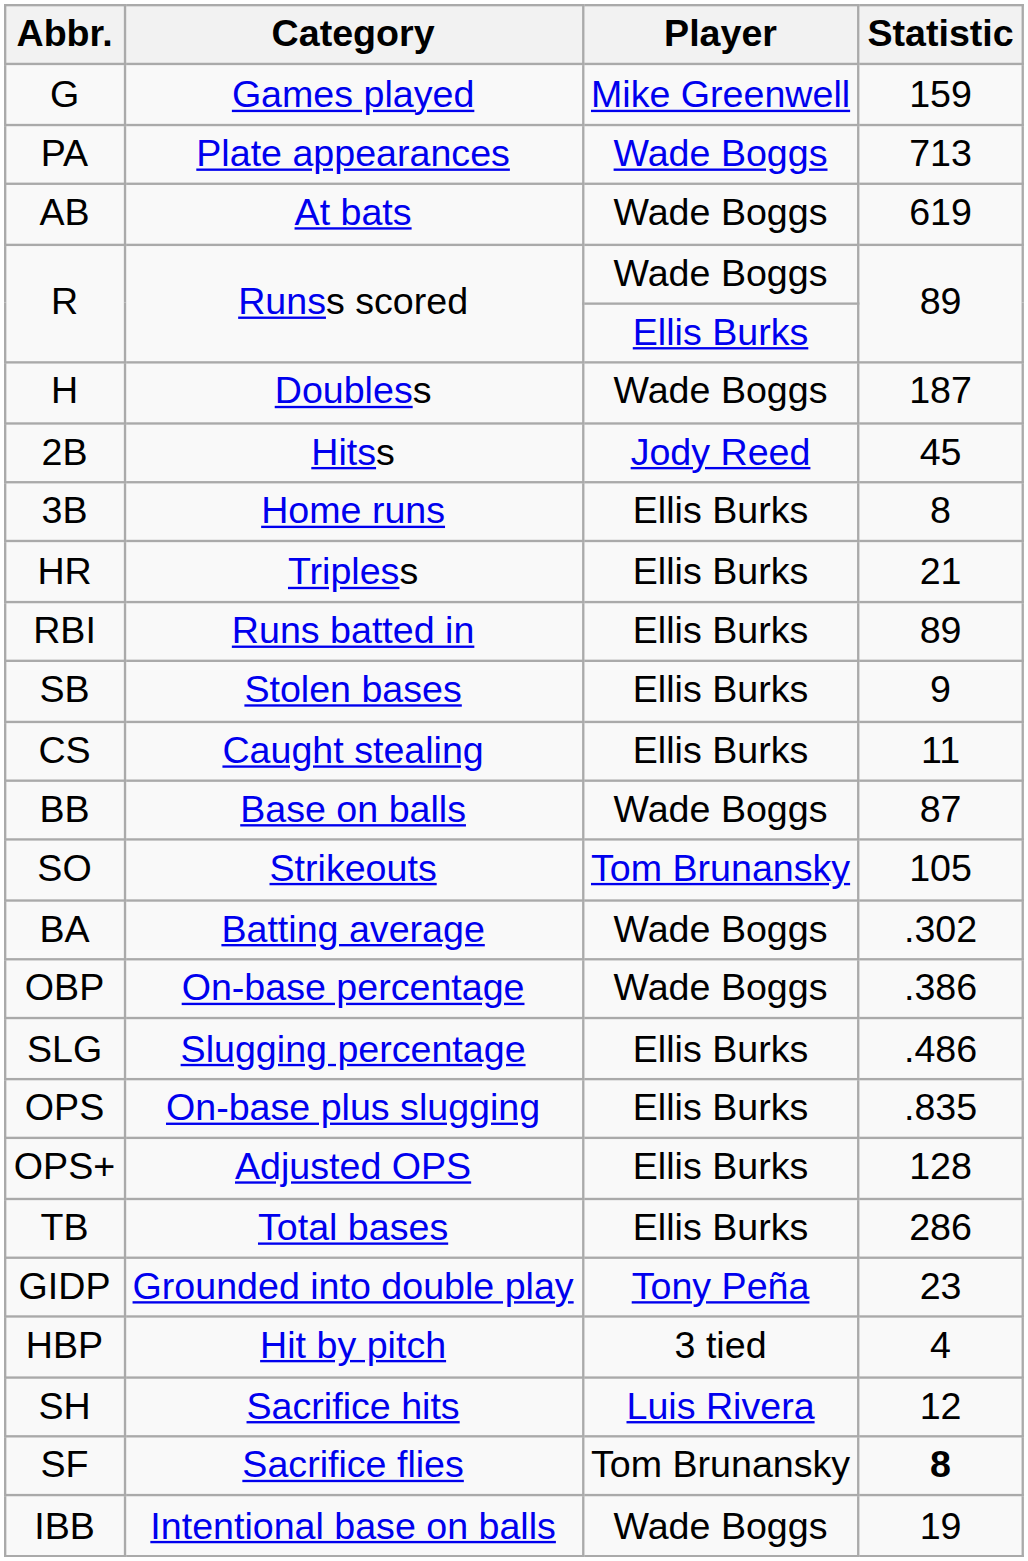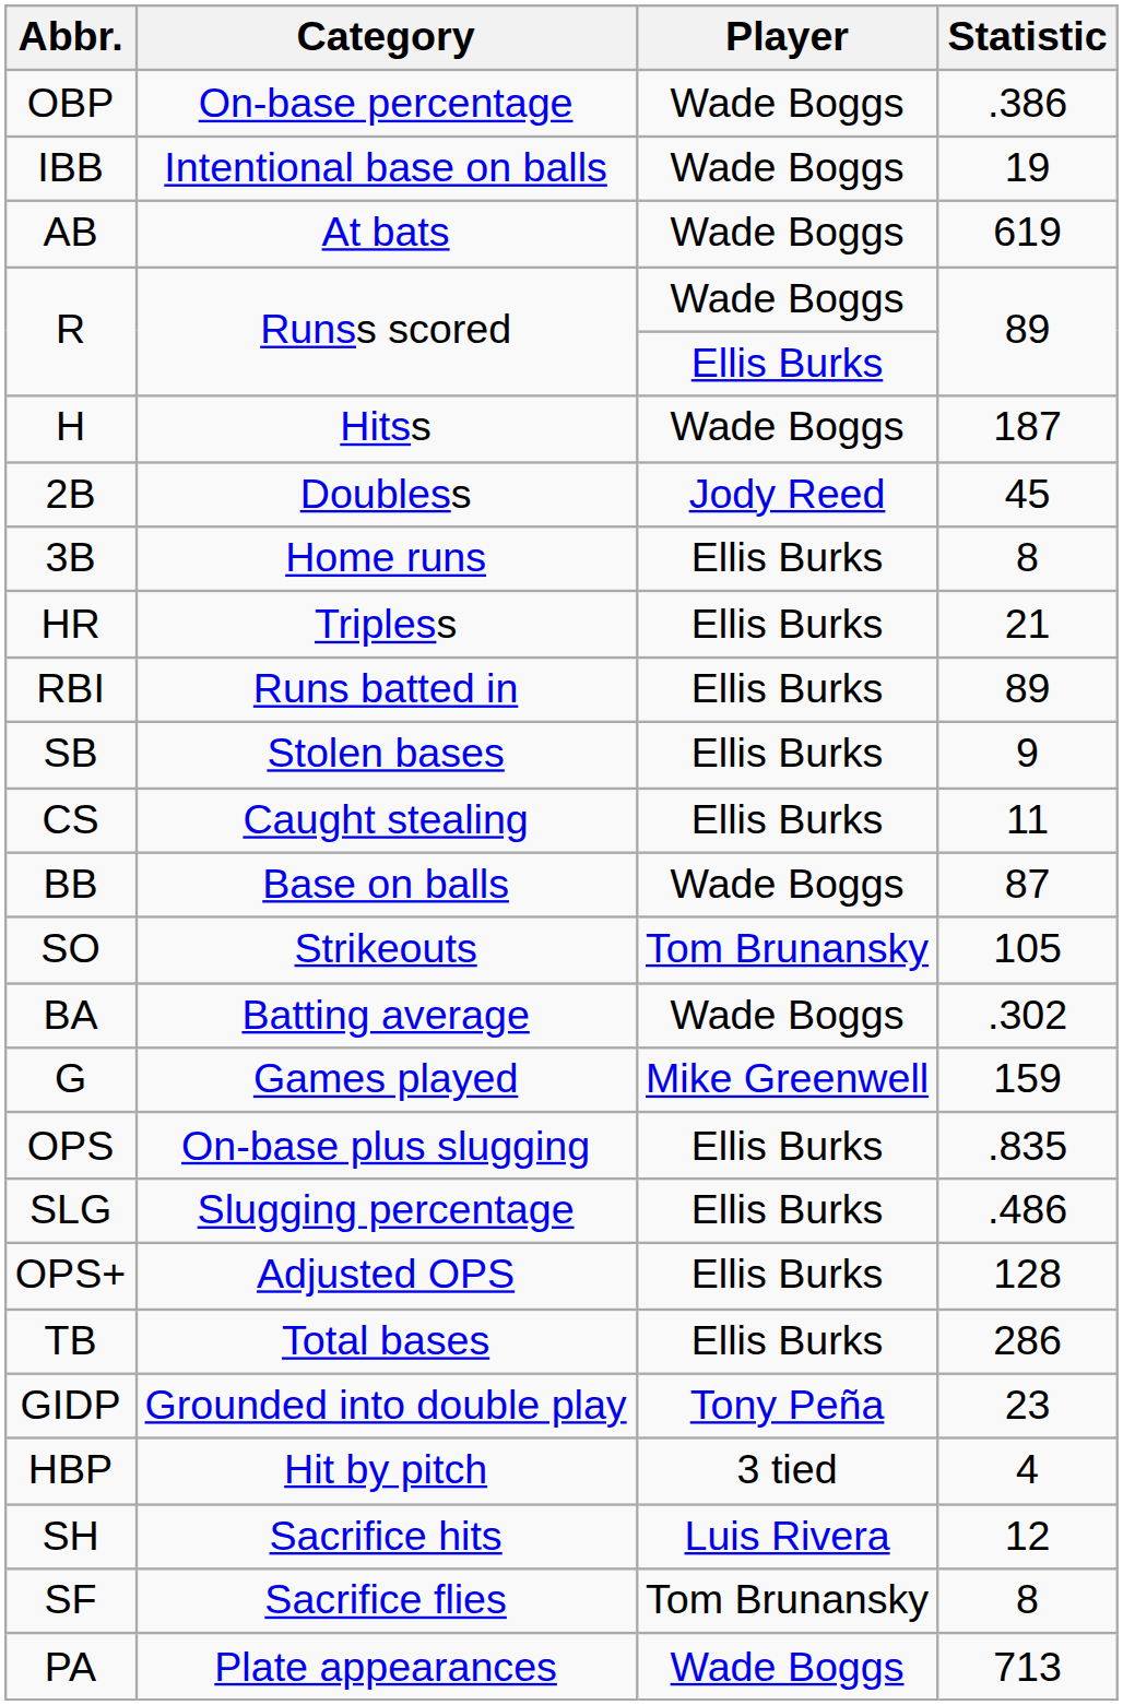 <table class="wikitable sortable" style="text-align:center;">
 <tr>
 <th>Abbr.</th>
 <th>Category</th>
 <th>Player</th>
 <th>Statistic</th>
 </tr>
 <tr>
-<td>G</td>
-<td><a href='#'>Games played</a></td>
-<td><a href='#'>Mike Greenwell</a></td>
-<td>159</td>
+<td>OBP</td>
+<td><a href='#'>On-base percentage</a></td>
+<td>Wade Boggs</td>
+<td>.386</td>
 </tr>
 <tr>
-<td>PA</td>
-<td><a href='#'>Plate appearances</a></td>
-<td><a href='#'>Wade Boggs</a></td>
-<td>713</td>
+<td>IBB</td>
+<td><a href='#'>Intentional base on balls</a></td>
+<td>Wade Boggs</td>
+<td>19</td>
 </tr>
 <tr>
 <td>AB</td>
 <td><a href='#'>At bats</a></td>
 <td>Wade Boggs</td>
 <td>619</td>
 </tr>
 <tr>
 <td rowspan=2>R</td>
 <td rowspan=2><a href='#'>Runs</a>s scored</td>
 <td>Wade Boggs</td>
 <td rowspan=2>89</td>
 </tr>
 <tr>
 <td><a href='#'>Ellis Burks</a></td>
 </tr>
 <tr>
 <td>H</td>
-<td><a href='#'>Doubles</a>s</td>
+<td><a href='#'>Hits</a>s</td>
 <td>Wade Boggs</td>
 <td>187</td>
 </tr>
 <tr>
 <td>2B</td>
-<td><a href='#'>Hits</a>s</td>
+<td><a href='#'>Doubles</a>s</td>
 <td><a href='#'>Jody Reed</a></td>
 <td>45</td>
 </tr>
 <tr>
 <td>3B</td>
 <td><a href='#'>Home runs</a></td>
 <td>Ellis Burks</td>
 <td>8</td>
 </tr>
 <tr>
 <td>HR</td>
 <td><a href='#'>Triples</a>s</td>
 <td>Ellis Burks</td>
 <td>21</td>
 </tr>
 <tr>
 <td>RBI</td>
 <td><a href='#'>Runs batted in</a></td>
 <td>Ellis Burks</td>
 <td>89</td>
 </tr>
 <tr>
 <td>SB</td>
 <td><a href='#'>Stolen bases</a></td>
 <td>Ellis Burks</td>
 <td>9</td>
 </tr>
 <tr>
 <td>CS</td>
 <td><a href='#'>Caught stealing</a></td>
 <td>Ellis Burks</td>
 <td>11</td>
 </tr>
 <tr>
 <td>BB</td>
 <td><a href='#'>Base on balls</a></td>
 <td>Wade Boggs</td>
 <td>87</td>
 </tr>
 <tr>
 <td>SO</td>
 <td><a href='#'>Strikeouts</a></td>
 <td><a href='#'>Tom Brunansky</a></td>
 <td>105</td>
 </tr>
 <tr>
 <td>BA</td>
 <td><a href='#'>Batting average</a></td>
 <td>Wade Boggs</td>
 <td>.302</td>
 </tr>
 <tr>
-<td>OBP</td>
-<td><a href='#'>On-base percentage</a></td>
-<td>Wade Boggs</td>
-<td>.386</td>
+<td>G</td>
+<td><a href='#'>Games played</a></td>
+<td><a href='#'>Mike Greenwell</a></td>
+<td>159</td>
+</tr>
+<tr>
+<td>OPS</td>
+<td><a href='#'>On-base plus slugging</a></td>
+<td>Ellis Burks</td>
+<td>.835</td>
 </tr>
 <tr>
 <td>SLG</td>
 <td><a href='#'>Slugging percentage</a></td>
 <td>Ellis Burks</td>
 <td>.486</td>
-</tr>
-<tr>
-<td>OPS</td>
-<td><a href='#'>On-base plus slugging</a></td>
-<td>Ellis Burks</td>
-<td>.835</td>
 </tr>
 <tr>
 <td>OPS+</td>
 <td><a href='#'>Adjusted OPS</a></td>
 <td>Ellis Burks</td>
 <td>128</td>
 </tr>
 <tr>
 <td>TB</td>
 <td><a href='#'>Total bases</a></td>
 <td>Ellis Burks</td>
 <td>286</td>
 </tr>
 <tr>
 <td>GIDP</td>
 <td><a href='#'>Grounded into double play</a></td>
 <td><a href='#'>Tony Peña</a></td>
 <td>23</td>
 </tr>
 <tr>
 <td>HBP</td>
 <td><a href='#'>Hit by pitch</a></td>
 <td>3 tied</td>
 <td>4</td>
 </tr>
 <tr>
 <td>SH</td>
 <td><a href='#'>Sacrifice hits</a></td>
 <td><a href='#'>Luis Rivera</a></td>
 <td>12</td>
 </tr>
 <tr>
 <td>SF</td>
 <td><a href='#'>Sacrifice flies</a></td>
 <td>Tom Brunansky</td>
-<td><strong>8</strong></td>
+<td>8</td>
 </tr>
 <tr>
-<td>IBB</td>
-<td><a href='#'>Intentional base on balls</a></td>
-<td>Wade Boggs</td>
-<td>19</td>
+<td>PA</td>
+<td><a href='#'>Plate appearances</a></td>
+<td><a href='#'>Wade Boggs</a></td>
+<td>713</td>
 </tr>
 </table>
